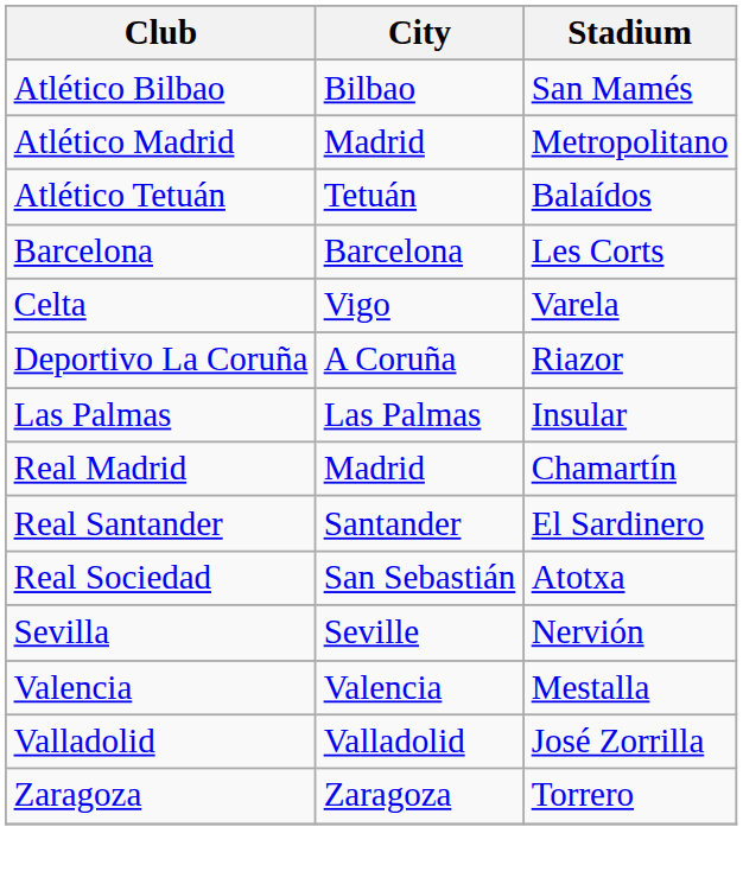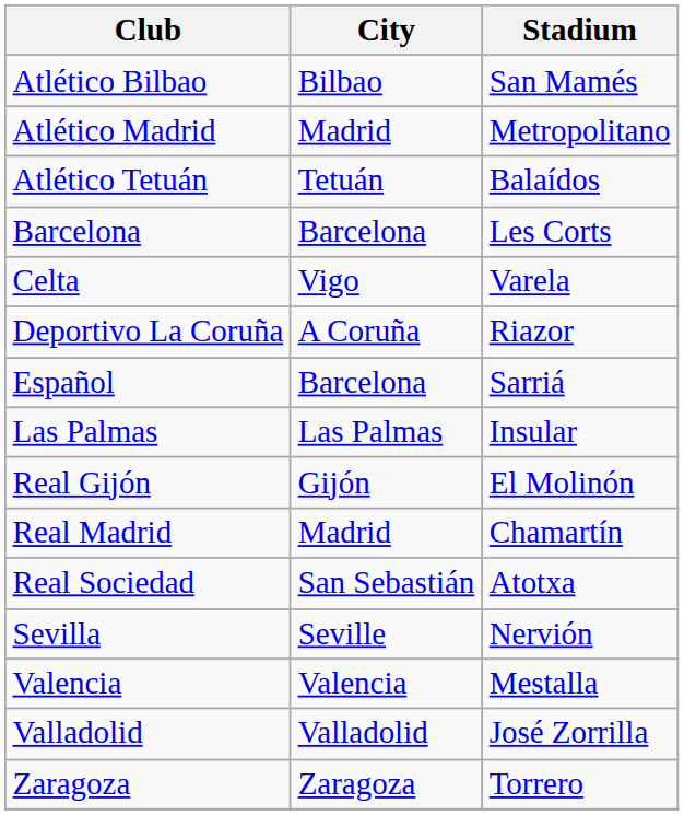 <table class="wikitable sortable">
 <tr>
 <th>Club</th>
 <th>City</th>
 <th>Stadium</th>
 </tr>
 <tr>
 <td><a href='#'>Atlético Bilbao</a></td>
 <td><a href='#'>Bilbao</a></td>
 <td><a href='#'>San Mamés</a></td>
 </tr>
 <tr>
 <td><a href='#'>Atlético Madrid</a></td>
 <td><a href='#'>Madrid</a></td>
 <td><a href='#'>Metropolitano</a></td>
 </tr>
 <tr>
 <td><a href='#'>Atlético Tetuán</a></td>
 <td><a href='#'>Tetuán</a></td>
 <td><a href='#'>Balaídos</a></td>
 </tr>
 <tr>
 <td><a href='#'>Barcelona</a></td>
 <td><a href='#'>Barcelona</a></td>
 <td><a href='#'>Les Corts</a></td>
 </tr>
 <tr>
 <td><a href='#'>Celta</a></td>
 <td><a href='#'>Vigo</a></td>
 <td><a href='#'>Varela</a></td>
 </tr>
 <tr>
 <td><a href='#'>Deportivo La Coruña</a></td>
 <td><a href='#'>A Coruña</a></td>
 <td><a href='#'>Riazor</a></td>
 </tr>
 <tr>
+<td><a href='#'>Español</a></td>
+<td><a href='#'>Barcelona</a></td>
+<td><a href='#'>Sarriá</a></td>
+</tr>
+<tr>
 <td><a href='#'>Las Palmas</a></td>
 <td><a href='#'>Las Palmas</a></td>
 <td><a href='#'>Insular</a></td>
 </tr>
 <tr>
+<td><a href='#'>Real Gijón</a></td>
+<td><a href='#'>Gijón</a></td>
+<td><a href='#'>El Molinón</a></td>
+</tr>
+<tr>
 <td><a href='#'>Real Madrid</a></td>
 <td><a href='#'>Madrid</a></td>
 <td><a href='#'>Chamartín</a></td>
-</tr>
-<tr>
-<td><a href='#'>Real Santander</a></td>
-<td><a href='#'>Santander</a></td>
-<td><a href='#'>El Sardinero</a></td>
 </tr>
 <tr>
 <td><a href='#'>Real Sociedad</a></td>
 <td><a href='#'>San Sebastián</a></td>
 <td><a href='#'>Atotxa</a></td>
 </tr>
 <tr>
 <td><a href='#'>Sevilla</a></td>
 <td><a href='#'>Seville</a></td>
 <td><a href='#'>Nervión</a></td>
 </tr>
 <tr>
 <td><a href='#'>Valencia</a></td>
 <td><a href='#'>Valencia</a></td>
 <td><a href='#'>Mestalla</a></td>
 </tr>
 <tr>
 <td><a href='#'>Valladolid</a></td>
 <td><a href='#'>Valladolid</a></td>
 <td><a href='#'>José Zorrilla</a></td>
 </tr>
 <tr>
 <td><a href='#'>Zaragoza</a></td>
 <td><a href='#'>Zaragoza</a></td>
 <td><a href='#'>Torrero</a></td>
 </tr>
 <tr>
 </tr>
 </table>
